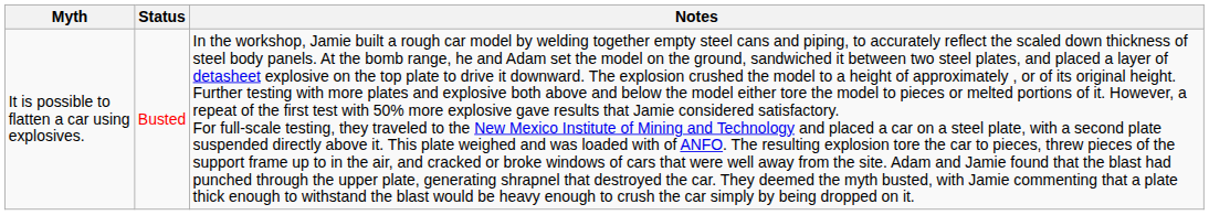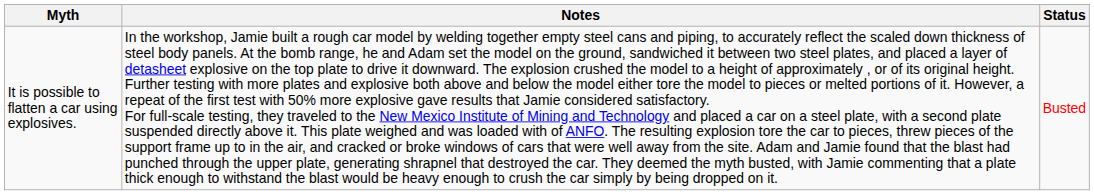 <table class="wikitable plainrowheaders">
 <tr>
 <th scope"col">Myth</th>
+<th scope"col">Notes</th>
 <th scope"col">Status</th>
-<th scope"col">Notes</th>
 </tr>
 <tr>
 <td scope"row">It is possible to flatten a car using explosives.</td>
+<td>In the workshop, Jamie built a rough car model by welding together empty  steel cans and piping, to accurately reflect the scaled down thickness of steel body panels. At the bomb range, he and Adam set the model on the ground, sandwiched it between two steel plates, and placed a layer of <a href='#'>detasheet</a> explosive on the top plate to drive it downward. The explosion crushed the model to a height of approximately , or  of its original height. Further testing with more plates and explosive both above and below the model either tore the model to pieces or melted portions of it. However, a repeat of the first test with 50% more explosive gave results that Jamie considered satisfactory.<br>For full-scale testing, they traveled to the <a href='#'>New Mexico Institute of Mining and Technology</a> and placed a car on a steel plate, with a second plate suspended directly above it. This plate weighed  and was loaded with  of <a href='#'>ANFO</a>. The resulting explosion tore the car to pieces, threw pieces of the support frame up to  in the air, and cracked or broke windows of cars that were well away from the site. Adam and Jamie found that the blast had punched through the upper plate, generating shrapnel that destroyed the car. They deemed the myth busted, with Jamie commenting that a plate thick enough to withstand the blast would be heavy enough to crush the car simply by being dropped on it.</td>
 <td style="color:red">Busted</td>
-<td>In the workshop, Jamie built a rough car model by welding together empty  steel cans and piping, to accurately reflect the scaled down thickness of steel body panels. At the bomb range, he and Adam set the model on the ground, sandwiched it between two steel plates, and placed a layer of <a href='#'>detasheet</a> explosive on the top plate to drive it downward. The explosion crushed the model to a height of approximately , or  of its original height. Further testing with more plates and explosive both above and below the model either tore the model to pieces or melted portions of it. However, a repeat of the first test with 50% more explosive gave results that Jamie considered satisfactory.<br>For full-scale testing, they traveled to the <a href='#'>New Mexico Institute of Mining and Technology</a> and placed a car on a steel plate, with a second plate suspended directly above it. This plate weighed  and was loaded with  of <a href='#'>ANFO</a>. The resulting explosion tore the car to pieces, threw pieces of the support frame up to  in the air, and cracked or broke windows of cars that were well away from the site. Adam and Jamie found that the blast had punched through the upper plate, generating shrapnel that destroyed the car. They deemed the myth busted, with Jamie commenting that a plate thick enough to withstand the blast would be heavy enough to crush the car simply by being dropped on it.</td>
 </tr>
 </table>
